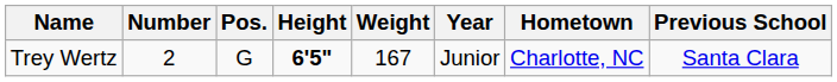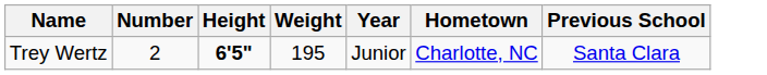 <table class="wikitable sortable" border="1" style="text-align:center;">
 <tr>
 <th>Name</th>
 <th>Number</th>
-<th>Pos.</th>
 <th>Height</th>
 <th>Weight</th>
 <th>Year</th>
 <th>Hometown</th>
 <th class="unsortable">Previous School</th>
 </tr>
 <tr>
 <td>Trey Wertz</td>
 <td>2</td>
-<td>G</td>
 <td><strong>6'5"</strong></td>
-<td>167</td>
+<td>195</td>
 <td>Junior</td>
 <td><a href='#'>Charlotte, NC</a></td>
 <td><a href='#'>Santa Clara</a></td>
 </tr>
 </table>
